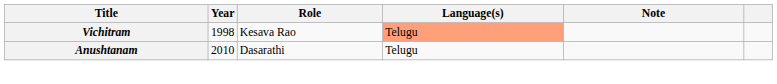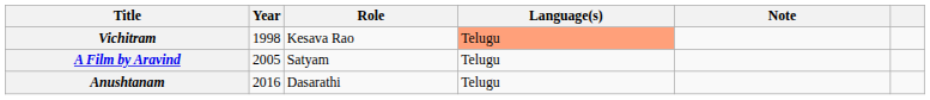 <table class="wikitable sortable plainrowheaders" style="text-align: margin;">
 <tr>
 <th scope="col" style="width: 17em;">Title</th>
 <th scope="col">Year</th>
 <th scope="col" style="width: 12em;">Role</th>
 <th scope="col" style="width: 15em;">Language(s)</th>
 <th scope="col" style="width: 15em;" class="unsortable">Note</th>
 <th scope="col" style="width: 2em;" class="unsortable"></th>
 </tr>
 <tr>
 <th scope="row"><em>Vichitram</em></th>
 <td>1998</td>
 <td>Kesava Rao</td>
 <td style="background: lightsalmon;">Telugu</td>
 <td></td>
 <td></td>
 </tr>
 <tr>
+<th scope="row"><em><a href='#'>A Film by Aravind</a></em></th>
+<td>2005</td>
+<td>Satyam</td>
+<td>Telugu</td>
+<td></td>
+<td></td>
+</tr>
+<tr>
 <th scope="row"><em>Anushtanam</em></th>
-<td>2010</td>
+<td>2016</td>
 <td>Dasarathi</td>
 <td>Telugu</td>
 <td></td>
 <td></td>
 </tr>
 </table>
